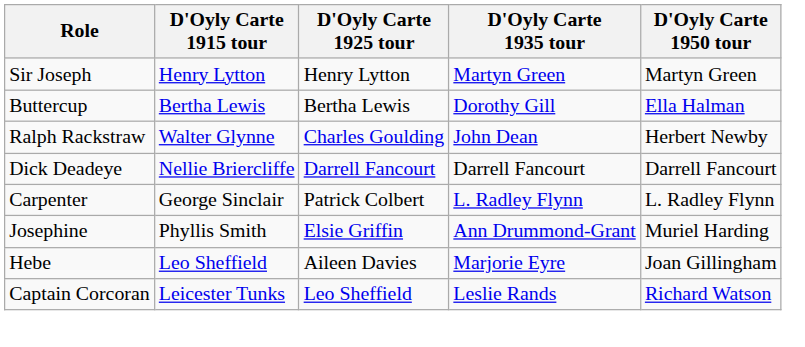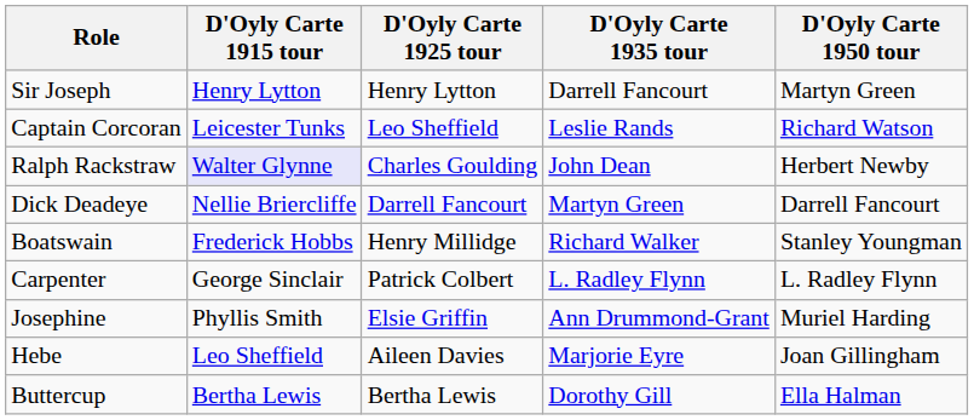 <table Class="wikitable">
 <tr>
 <th>Role</th>
 <th>D'Oyly Carte<br>1915 tour</th>
 <th>D'Oyly Carte<br>1925 tour</th>
 <th>D'Oyly Carte<br>1935 tour</th>
 <th>D'Oyly Carte<br>1950 tour</th>
 </tr>
 <tr>
 <td>Sir Joseph</td>
 <td><a href='#'>Henry Lytton</a></td>
 <td>Henry Lytton</td>
-<td><a href='#'>Martyn Green</a></td>
+<td>Darrell Fancourt</td>
 <td>Martyn Green</td>
 </tr>
 <tr>
-<td>Buttercup</td>
-<td><a href='#'>Bertha Lewis</a></td>
-<td>Bertha Lewis</td>
-<td><a href='#'>Dorothy Gill</a></td>
-<td><a href='#'>Ella Halman</a></td>
+<td>Captain Corcoran</td>
+<td><a href='#'>Leicester Tunks</a></td>
+<td><a href='#'>Leo Sheffield</a></td>
+<td><a href='#'>Leslie Rands</a></td>
+<td><a href='#'>Richard Watson</a></td>
 </tr>
 <tr>
 <td>Ralph Rackstraw</td>
-<td><a href='#'>Walter Glynne</a></td>
+<td style="background: lavender;"><a href='#'>Walter Glynne</a></td>
 <td><a href='#'>Charles Goulding</a></td>
 <td><a href='#'>John Dean</a></td>
 <td>Herbert Newby</td>
 </tr>
 <tr>
 <td>Dick Deadeye</td>
 <td><a href='#'>Nellie Briercliffe</a></td>
 <td><a href='#'>Darrell Fancourt</a></td>
+<td><a href='#'>Martyn Green</a></td>
 <td>Darrell Fancourt</td>
-<td>Darrell Fancourt</td>
+</tr>
+<tr>
+<td>Boatswain</td>
+<td><a href='#'>Frederick Hobbs</a></td>
+<td>Henry Millidge</td>
+<td><a href='#'>Richard Walker</a></td>
+<td>Stanley Youngman</td>
 </tr>
 <tr>
 <td>Carpenter</td>
 <td>George Sinclair</td>
 <td>Patrick Colbert</td>
 <td><a href='#'>L. Radley Flynn</a></td>
 <td>L. Radley Flynn</td>
 </tr>
 <tr>
 <td>Josephine</td>
 <td>Phyllis Smith</td>
 <td><a href='#'>Elsie Griffin</a></td>
 <td><a href='#'>Ann Drummond-Grant</a></td>
 <td>Muriel Harding</td>
 </tr>
 <tr>
 <td>Hebe</td>
 <td><a href='#'>Leo Sheffield</a></td>
 <td>Aileen Davies</td>
 <td><a href='#'>Marjorie Eyre</a></td>
 <td>Joan Gillingham</td>
 </tr>
 <tr>
-<td>Captain Corcoran</td>
-<td><a href='#'>Leicester Tunks</a></td>
-<td><a href='#'>Leo Sheffield</a></td>
-<td><a href='#'>Leslie Rands</a></td>
-<td><a href='#'>Richard Watson</a></td>
+<td>Buttercup</td>
+<td><a href='#'>Bertha Lewis</a></td>
+<td>Bertha Lewis</td>
+<td><a href='#'>Dorothy Gill</a></td>
+<td><a href='#'>Ella Halman</a></td>
 </tr>
 </table>
